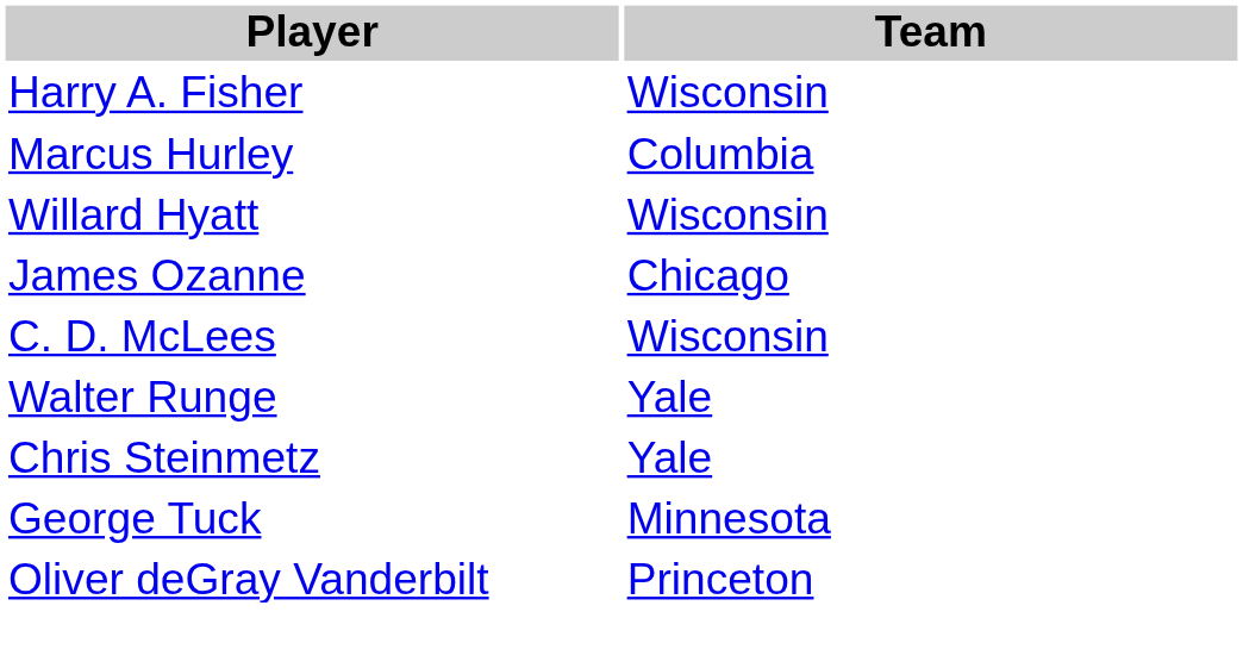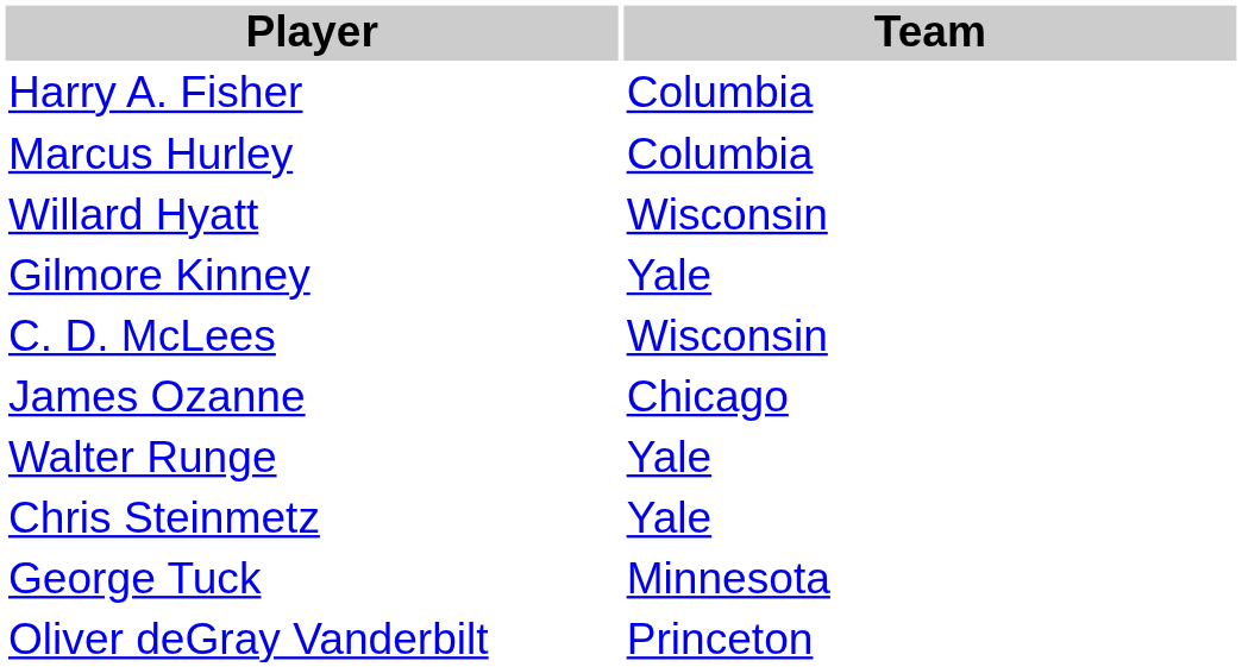 <table style="width:450px" "border:'1' 'solid' 'gray'">
 <tr>
 <th bgcolor="#CCCCCC" style="width:50%">Player</th>
 <th bgcolor="#CCCCCC" style="width:50%">Team</th>
 </tr>
 <tr>
 <td><a href='#'>Harry A. Fisher</a></td>
-<td><a href='#'>Wisconsin</a></td>
+<td><a href='#'>Columbia</a></td>
 </tr>
 <tr>
 <td><a href='#'>Marcus Hurley</a></td>
 <td><a href='#'>Columbia</a></td>
 </tr>
 <tr>
 <td><a href='#'>Willard Hyatt</a></td>
 <td><a href='#'>Wisconsin</a></td>
 </tr>
 <tr>
-<td><a href='#'>James Ozanne</a></td>
-<td><a href='#'>Chicago</a></td>
+<td><a href='#'>Gilmore Kinney</a></td>
+<td><a href='#'>Yale</a></td>
 </tr>
 <tr>
 <td><a href='#'>C. D. McLees</a></td>
 <td><a href='#'>Wisconsin</a></td>
+</tr>
+<tr>
+<td><a href='#'>James Ozanne</a></td>
+<td><a href='#'>Chicago</a></td>
 </tr>
 <tr>
 <td><a href='#'>Walter Runge</a></td>
 <td><a href='#'>Yale</a></td>
 </tr>
 <tr>
 <td><a href='#'>Chris Steinmetz</a></td>
 <td><a href='#'>Yale</a></td>
 </tr>
 <tr>
 <td><a href='#'>George Tuck</a></td>
 <td><a href='#'>Minnesota</a></td>
 </tr>
 <tr>
 <td><a href='#'>Oliver deGray Vanderbilt</a></td>
 <td><a href='#'>Princeton</a></td>
 </tr>
 </table>
